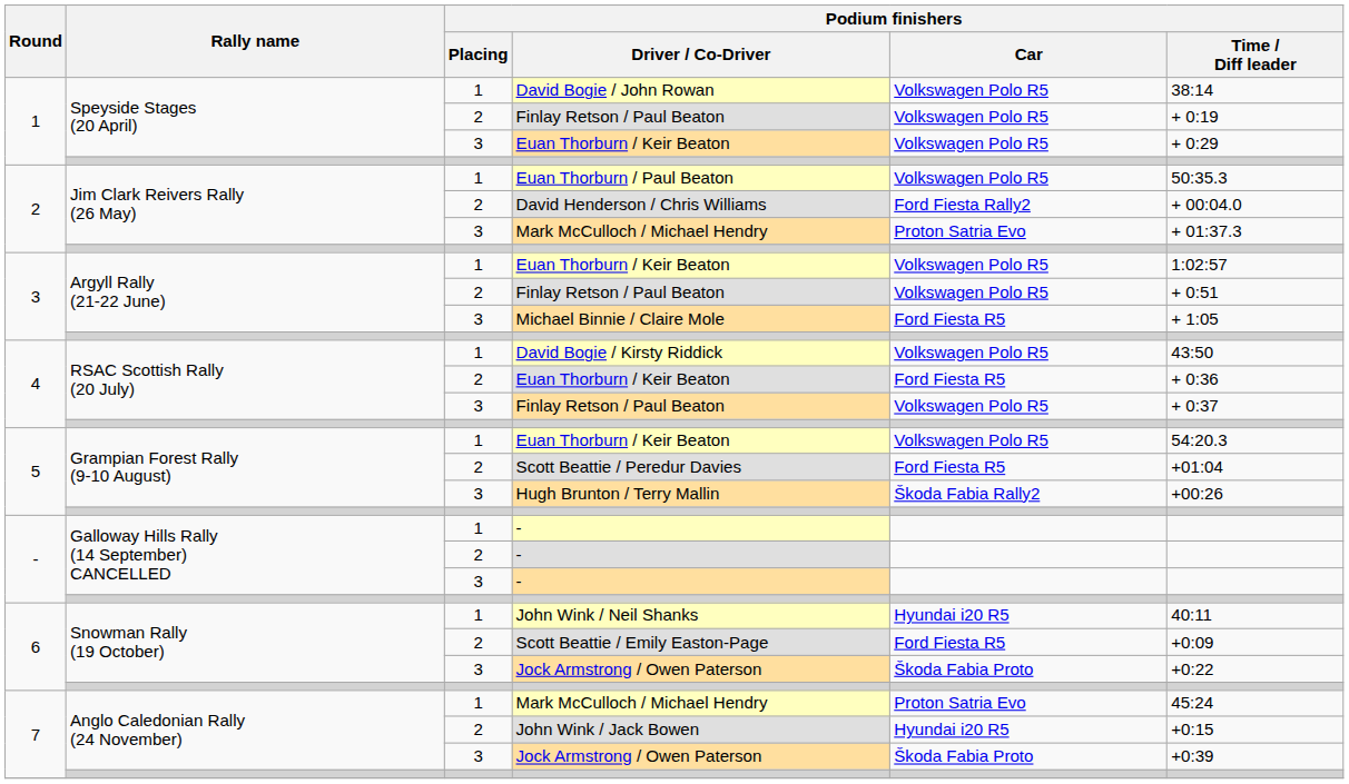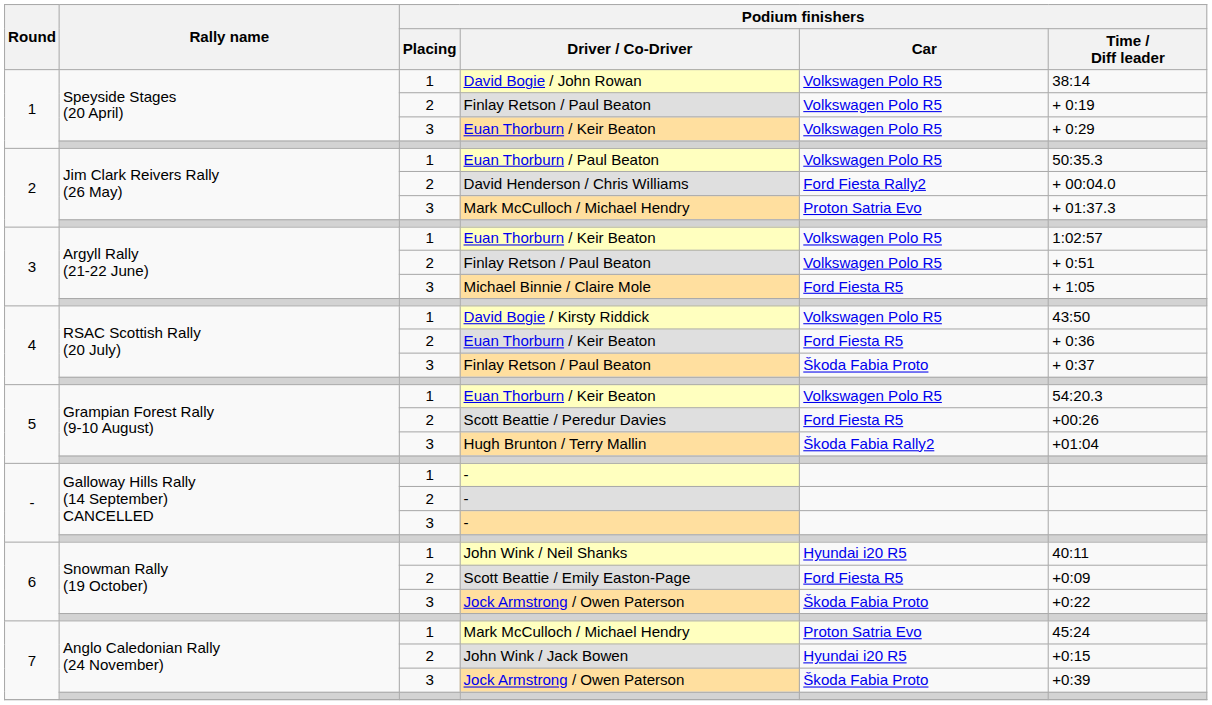 <table class="wikitable" style="font-size:90%;">
 <tr>
 <th rowspan=2>Round</th>
 <th style="width:22em" rowspan=2>Rally name</th>
 <th colspan=4>Podium finishers</th>
 </tr>
 <tr>
 <th>Placing</th>
 <th style="width:22em">Driver / Co-Driver</th>
 <th style="width:16em">Car</th>
 <th style="width:10em">Time /<br>Diff leader<br></th>
 </tr>
 <tr>
 <td rowspan=4 align=center>1</td>
 <td rowspan=3>Speyside Stages <br>(20 April)</td>
 <td align=center>1</td>
 <td style="background:#ffffbf;"><a href='#'>David Bogie</a> / John Rowan</td>
 <td><a href='#'>Volkswagen Polo R5</a></td>
 <td>38:14</td>
 </tr>
 <tr>
 <td align=center>2</td>
 <td style="background:#dfdfdf;">Finlay Retson / Paul Beaton</td>
 <td><a href='#'>Volkswagen Polo R5</a></td>
 <td>+ 0:19</td>
 </tr>
 <tr>
 <td align=center>3</td>
 <td style="background:#ffdf9f;"><a href='#'>Euan Thorburn</a> / Keir Beaton</td>
 <td><a href='#'>Volkswagen Polo R5</a></td>
 <td>+ 0:29</td>
 </tr>
 <tr style="background:lightgrey;">
 <td></td>
 <td></td>
 <td></td>
 <td></td>
 <td></td>
 </tr>
 <tr>
 <td rowspan=4 align=center>2</td>
 <td rowspan=3>Jim Clark Reivers Rally <br>(26 May)</td>
 <td align=center>1</td>
 <td style="background:#ffffbf;"><a href='#'>Euan Thorburn</a> / Paul Beaton</td>
 <td><a href='#'>Volkswagen Polo R5</a></td>
 <td>50:35.3</td>
 </tr>
 <tr>
 <td align=center>2</td>
 <td style="background:#dfdfdf;">David Henderson / Chris Williams</td>
 <td><a href='#'>Ford Fiesta Rally2</a></td>
 <td>+ 00:04.0</td>
 </tr>
 <tr>
 <td align=center>3</td>
 <td style="background:#ffdf9f;">Mark McCulloch / Michael Hendry</td>
 <td><a href='#'>Proton Satria Evo</a></td>
 <td>+ 01:37.3</td>
 </tr>
 <tr style="background:lightgrey;">
 <td></td>
 <td></td>
 <td></td>
 <td></td>
 <td></td>
 </tr>
 <tr>
 <td rowspan=4 align=center>3</td>
 <td rowspan=3>Argyll Rally <br>(21-22 June)</td>
 <td align=center>1</td>
 <td style="background:#ffffbf;"><a href='#'>Euan Thorburn</a> / Keir Beaton</td>
 <td><a href='#'>Volkswagen Polo R5</a></td>
 <td>1:02:57</td>
 </tr>
 <tr>
 <td align=center>2</td>
 <td style="background:#dfdfdf;">Finlay Retson / Paul Beaton</td>
 <td><a href='#'>Volkswagen Polo R5</a></td>
 <td>+ 0:51</td>
 </tr>
 <tr>
 <td align=center>3</td>
 <td style="background:#ffdf9f;">Michael Binnie / Claire Mole</td>
 <td><a href='#'>Ford Fiesta R5</a></td>
 <td>+ 1:05</td>
 </tr>
 <tr style="background:lightgrey;">
 <td></td>
 <td></td>
 <td></td>
 <td></td>
 <td></td>
 </tr>
 <tr>
 <td rowspan=4 align=center>4</td>
 <td rowspan=3>RSAC Scottish Rally <br>(20 July)</td>
 <td align=center>1</td>
 <td style="background:#ffffbf;"><a href='#'>David Bogie</a> / Kirsty Riddick</td>
 <td><a href='#'>Volkswagen Polo R5</a></td>
 <td>43:50</td>
 </tr>
 <tr>
 <td align=center>2</td>
 <td style="background:#dfdfdf;"><a href='#'>Euan Thorburn</a> / Keir Beaton</td>
 <td><a href='#'>Ford Fiesta R5</a></td>
 <td>+ 0:36</td>
 </tr>
 <tr>
 <td align=center>3</td>
 <td style="background:#ffdf9f;">Finlay Retson / Paul Beaton</td>
-<td><a href='#'>Volkswagen Polo R5</a></td>
+<td><a href='#'>Škoda Fabia Proto</a></td>
 <td>+ 0:37</td>
 </tr>
 <tr style="background:lightgrey;">
 <td></td>
 <td></td>
 <td></td>
 <td></td>
 <td></td>
 </tr>
 <tr>
 <td rowspan=4 align=center>5</td>
 <td rowspan=3>Grampian Forest Rally <br>(9-10 August)</td>
 <td align=center>1</td>
 <td style="background:#ffffbf;"><a href='#'>Euan Thorburn</a> / Keir Beaton</td>
 <td><a href='#'>Volkswagen Polo R5</a></td>
 <td>54:20.3</td>
 </tr>
 <tr>
 <td align=center>2</td>
 <td style="background:#dfdfdf;">Scott Beattie / Peredur Davies</td>
 <td><a href='#'>Ford Fiesta R5</a></td>
-<td>+01:04</td>
+<td>+00:26</td>
 </tr>
 <tr>
 <td align=center>3</td>
 <td style="background:#ffdf9f;">Hugh Brunton / Terry Mallin</td>
 <td><a href='#'>Škoda Fabia Rally2</a></td>
-<td>+00:26</td>
+<td>+01:04</td>
 </tr>
 <tr style="background:lightgrey;">
 <td></td>
 <td></td>
 <td></td>
 <td></td>
 <td></td>
 </tr>
 <tr>
 <td rowspan=4 align=center>-</td>
 <td rowspan=3>Galloway Hills Rally <br>(14 September) <br> <span>CANCELLED</span></td>
 <td align=center>1</td>
 <td style="background:#ffffbf;">-</td>
 <td></td>
 <td></td>
 </tr>
 <tr>
 <td align=center>2</td>
 <td style="background:#dfdfdf;">-</td>
 <td></td>
 <td></td>
 </tr>
 <tr>
 <td align=center>3</td>
 <td style="background:#ffdf9f;">-</td>
 <td></td>
 <td></td>
 </tr>
 <tr style="background:lightgrey;">
 <td></td>
 <td></td>
 <td></td>
 <td></td>
 <td></td>
 </tr>
 <tr>
 <td rowspan=4 align=center>6</td>
 <td rowspan=3>Snowman Rally <br>(19 October)</td>
 <td align=center>1</td>
 <td style="background:#ffffbf;">John Wink / Neil Shanks</td>
 <td><a href='#'>Hyundai i20 R5</a></td>
 <td>40:11</td>
 </tr>
 <tr>
 <td align=center>2</td>
 <td style="background:#dfdfdf;">Scott Beattie / Emily Easton-Page</td>
 <td><a href='#'>Ford Fiesta R5</a></td>
 <td>+0:09</td>
 </tr>
 <tr>
 <td align=center>3</td>
 <td style="background:#ffdf9f;"><a href='#'>Jock Armstrong</a> / Owen Paterson</td>
 <td><a href='#'>Škoda Fabia Proto</a></td>
 <td>+0:22</td>
 </tr>
 <tr style="background:lightgrey;">
 <td></td>
 <td></td>
 <td></td>
 <td></td>
 <td></td>
 </tr>
 <tr>
 <td rowspan=4 align=center>7</td>
 <td rowspan=3>Anglo Caledonian Rally <br>(24 November)</td>
 <td align=center>1</td>
 <td style="background:#ffffbf;">Mark McCulloch / Michael Hendry</td>
 <td><a href='#'>Proton Satria Evo</a></td>
 <td>45:24</td>
 </tr>
 <tr>
 <td align=center>2</td>
 <td style="background:#dfdfdf;">John Wink / Jack Bowen</td>
 <td><a href='#'>Hyundai i20 R5</a></td>
 <td>+0:15</td>
 </tr>
 <tr>
 <td align=center>3</td>
 <td style="background:#ffdf9f;"><a href='#'>Jock Armstrong</a> / Owen Paterson</td>
 <td><a href='#'>Škoda Fabia Proto</a></td>
 <td>+0:39</td>
 </tr>
 <tr style="background:lightgrey;">
 <td></td>
 <td></td>
 <td></td>
 <td></td>
 <td></td>
 </tr>
 <tr>
 </tr>
 </table>
